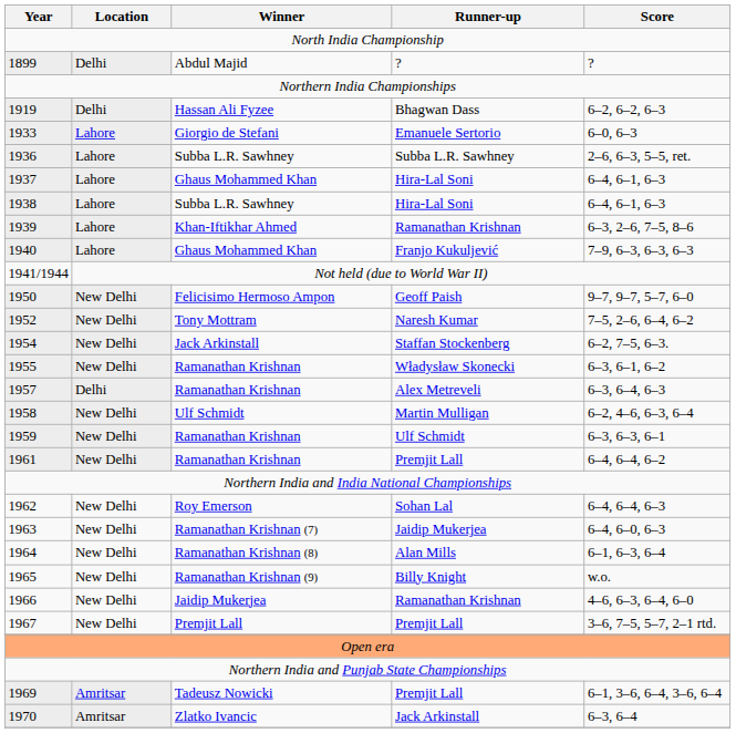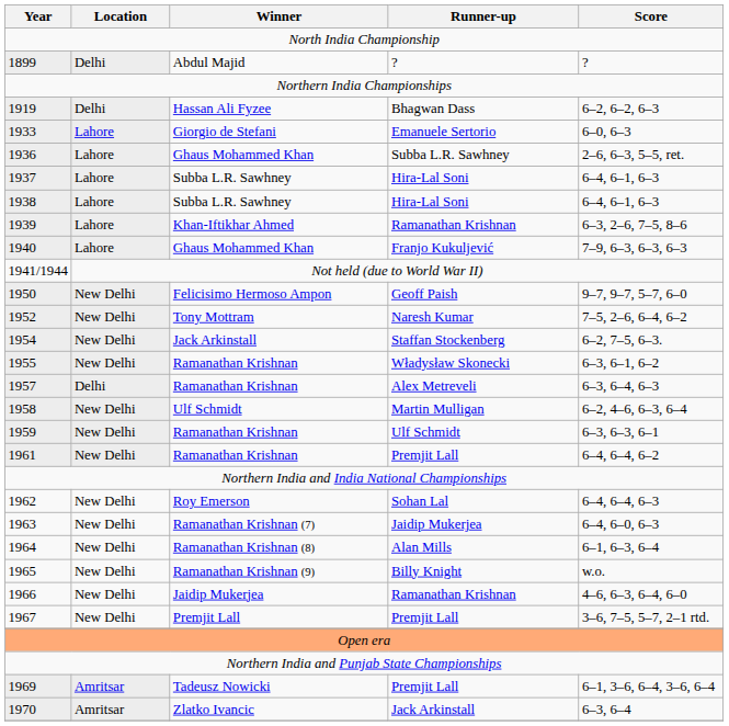 <table class="wikitable" style="font-size:95%;">
 <tr>
 <th style="width:60px;">Year</th>
 <th style="width:100px;">Location</th>
 <th style="width:230px;">Winner</th>
 <th style="width:200px;">Runner-up</th>
 <th style="width:150px;">Score</th>
 </tr>
 <tr>
 <td colspan=5 align=center><em>North India Championship</em></td>
 </tr>
 <tr>
 <td style="background:#ededed">1899</td>
 <td style="background:#ededed">Delhi</td>
 <td> Abdul Majid</td>
 <td> ?</td>
 <td>?</td>
 </tr>
 <tr>
 <td colspan=5 align=center><em>Northern India Championships</em></td>
 </tr>
 <tr>
 <td style="background:#ededed">1919</td>
 <td style="background:#ededed">Delhi</td>
 <td> <a href='#'>Hassan Ali Fyzee</a></td>
 <td> Bhagwan Dass</td>
 <td>6–2, 6–2, 6–3</td>
 </tr>
 <tr>
 <td style="background:#ededed">1933</td>
 <td style="background:#ededed"><a href='#'>Lahore</a></td>
 <td> <a href='#'>Giorgio de Stefani</a></td>
 <td> <a href='#'>Emanuele Sertorio</a></td>
 <td>6–0, 6–3</td>
 </tr>
 <tr>
 <td style="background:#ededed">1936</td>
 <td style="background:#ededed">Lahore</td>
-<td> Subba L.R. Sawhney</td>
+<td> <a href='#'>Ghaus Mohammed Khan</a></td>
 <td>  Subba L.R. Sawhney</td>
 <td>2–6, 6–3, 5–5, ret.</td>
 </tr>
 <tr>
 <td style="background:#ededed">1937</td>
 <td style="background:#ededed">Lahore</td>
-<td> <a href='#'>Ghaus Mohammed Khan</a></td>
+<td> Subba L.R. Sawhney</td>
 <td> <a href='#'>Hira-Lal Soni</a></td>
 <td>6–4, 6–1, 6–3</td>
 </tr>
 <tr>
 <td style="background:#ededed">1938</td>
 <td style="background:#ededed">Lahore</td>
 <td> Subba L.R. Sawhney</td>
 <td> <a href='#'>Hira-Lal Soni</a></td>
 <td>6–4, 6–1, 6–3</td>
 </tr>
 <tr>
 <td style="background:#ededed">1939</td>
 <td style="background:#ededed">Lahore</td>
 <td> <a href='#'>Khan-Iftikhar Ahmed</a></td>
 <td> <a href='#'>Ramanathan Krishnan</a></td>
 <td>6–3, 2–6, 7–5, 8–6</td>
 </tr>
 <tr>
 <td style="background:#ededed">1940</td>
 <td style="background:#ededed">Lahore</td>
 <td> <a href='#'>Ghaus Mohammed Khan</a></td>
 <td> <a href='#'>Franjo Kukuljević</a></td>
 <td>7–9, 6–3, 6–3, 6–3</td>
 </tr>
 <tr>
 <td>1941/1944</td>
 <td colspan=5 align=center><em>Not held (due to World War II)</em></td>
 </tr>
 <tr>
 <td style="background:#ededed">1950</td>
 <td style="background:#ededed">New Delhi</td>
 <td> <a href='#'>Felicisimo Hermoso Ampon</a></td>
 <td> <a href='#'>Geoff Paish</a></td>
 <td>9–7, 9–7, 5–7, 6–0</td>
 </tr>
 <tr>
 <td style="background:#ededed">1952</td>
 <td style="background:#ededed">New Delhi</td>
 <td> <a href='#'>Tony Mottram</a></td>
 <td> <a href='#'>Naresh Kumar</a></td>
 <td>7–5, 2–6, 6–4, 6–2</td>
 </tr>
 <tr>
 <td style="background:#ededed">1954</td>
 <td style="background:#ededed">New Delhi</td>
 <td> <a href='#'>Jack Arkinstall</a></td>
 <td> <a href='#'>Staffan Stockenberg</a></td>
 <td>6–2, 7–5, 6–3.</td>
 </tr>
 <tr>
 <td style="background:#ededed">1955</td>
 <td style="background:#ededed">New Delhi</td>
 <td> <a href='#'>Ramanathan Krishnan</a></td>
 <td> <a href='#'>Władysław Skonecki</a></td>
 <td>6–3, 6–1, 6–2</td>
 </tr>
 <tr>
 <td style="background:#ededed">1957</td>
 <td style="background:#ededed">Delhi</td>
 <td> <a href='#'>Ramanathan Krishnan</a></td>
 <td> <a href='#'>Alex Metreveli</a></td>
 <td>6–3, 6–4, 6–3</td>
 </tr>
 <tr>
 <td style="background:#ededed">1958</td>
 <td style="background:#ededed">New Delhi</td>
 <td> <a href='#'>Ulf Schmidt</a></td>
 <td> <a href='#'>Martin Mulligan</a></td>
 <td>6–2, 4–6, 6–3, 6–4</td>
 </tr>
 <tr>
 <td style="background:#ededed">1959</td>
 <td style="background:#ededed">New Delhi</td>
 <td> <a href='#'>Ramanathan Krishnan</a></td>
 <td> <a href='#'>Ulf Schmidt</a></td>
 <td>6–3, 6–3, 6–1</td>
 </tr>
 <tr>
 <td style="background:#ededed">1961</td>
 <td style="background:#ededed">New Delhi</td>
 <td> <a href='#'>Ramanathan Krishnan</a></td>
 <td> <a href='#'>Premjit Lall</a></td>
 <td>6–4, 6–4, 6–2</td>
 </tr>
 <tr>
 <td colspan=5 align=center><em>Northern India and <a href='#'>India National Championships</a></em></td>
 </tr>
 <tr>
 <td>1962</td>
 <td>New Delhi</td>
 <td> <a href='#'>Roy Emerson</a></td>
 <td> <a href='#'>Sohan Lal</a></td>
 <td>6–4, 6–4, 6–3</td>
 </tr>
 <tr>
 <td>1963</td>
 <td>New Delhi</td>
 <td> <a href='#'>Ramanathan Krishnan</a> <small>(7)</small></td>
 <td> <a href='#'>Jaidip Mukerjea</a></td>
 <td>6–4, 6–0, 6–3</td>
 </tr>
 <tr>
 <td>1964</td>
 <td>New Delhi</td>
 <td> <a href='#'>Ramanathan Krishnan</a> <small>(8)</small></td>
 <td> <a href='#'>Alan Mills</a></td>
 <td>6–1, 6–3, 6–4</td>
 </tr>
 <tr>
 <td>1965</td>
 <td>New Delhi</td>
 <td> <a href='#'>Ramanathan Krishnan</a> <small>(9)</small></td>
 <td> <a href='#'>Billy Knight</a></td>
 <td>w.o.</td>
 </tr>
 <tr>
 <td>1966</td>
 <td>New Delhi</td>
 <td>  <a href='#'>Jaidip Mukerjea</a></td>
 <td> <a href='#'>Ramanathan Krishnan</a></td>
 <td>4–6, 6–3, 6–4, 6–0</td>
 </tr>
 <tr>
 <td>1967</td>
 <td>New Delhi</td>
 <td> <a href='#'>Premjit Lall</a></td>
 <td>  <a href='#'>Premjit Lall</a></td>
 <td>3–6, 7–5, 5–7, 2–1 rtd.</td>
 </tr>
 <tr>
 </tr>
 <tr style=background-color:#ffaa77>
 <td colspan=5 align=center><em>Open era </em></td>
 </tr>
 <tr>
 <td colspan=5 align=center><em>Northern India and <a href='#'>Punjab State Championships</a></em></td>
 </tr>
 <tr>
 <td style="background:#ededed">1969</td>
 <td style="background:#ededed"><a href='#'>Amritsar</a></td>
 <td> <a href='#'>Tadeusz Nowicki</a></td>
 <td> <a href='#'>Premjit Lall</a></td>
 <td>6–1, 3–6, 6–4, 3–6, 6–4</td>
 </tr>
 <tr>
 <td style="background:#ededed">1970</td>
 <td style="background:#ededed">Amritsar</td>
 <td> <a href='#'>Zlatko Ivancic</a></td>
 <td> <a href='#'>Jack Arkinstall</a></td>
 <td>6–3, 6–4</td>
 </tr>
 <tr>
 </tr>
 </table>
